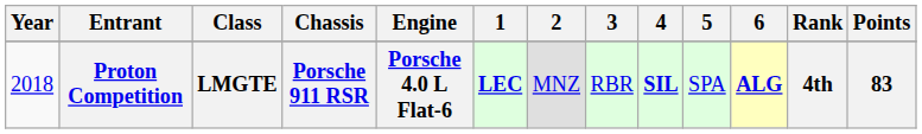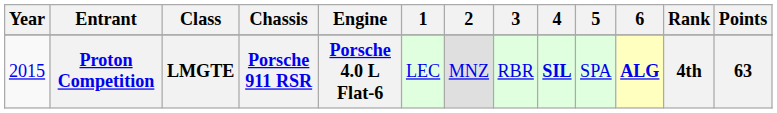 <table class="wikitable" style="text-align:center; font-size:90%">
 <tr>
 <th>Year</th>
 <th>Entrant</th>
 <th>Class</th>
 <th>Chassis</th>
 <th>Engine</th>
 <th>1</th>
 <th>2</th>
 <th>3</th>
 <th>4</th>
 <th>5</th>
 <th>6</th>
 <th>Rank</th>
 <th>Points</th>
 </tr>
 <tr>
 </tr>
 <tr>
-<td><a href='#'>2018</a></td>
+<td><a href='#'>2015</a></td>
 <th><a href='#'>Proton Competition</a></th>
 <th>LMGTE</th>
 <th><a href='#'>Porsche 911 RSR</a></th>
 <th><a href='#'>Porsche</a> 4.0 L Flat-6</th>
-<td style="background:#DFFFDF;"><strong><a href='#'>LEC</a><br></strong></td>
+<td style="background:#DFFFDF;"><a href='#'>LEC</a><br></td>
 <td style="background:#DFDFDF;"><a href='#'>MNZ</a><br></td>
 <td style="background:#DFFFDF;"><a href='#'>RBR</a><br></td>
 <td style="background:#DFFFDF;"><strong><a href='#'>SIL</a></strong><br></td>
 <td style="background:#DFFFDF;"><a href='#'>SPA</a><br></td>
 <td style="background:#FFFFBF;"><strong><a href='#'>ALG</a><br></strong></td>
 <th>4th</th>
-<th>83</th>
+<th>63</th>
 </tr>
 </table>
